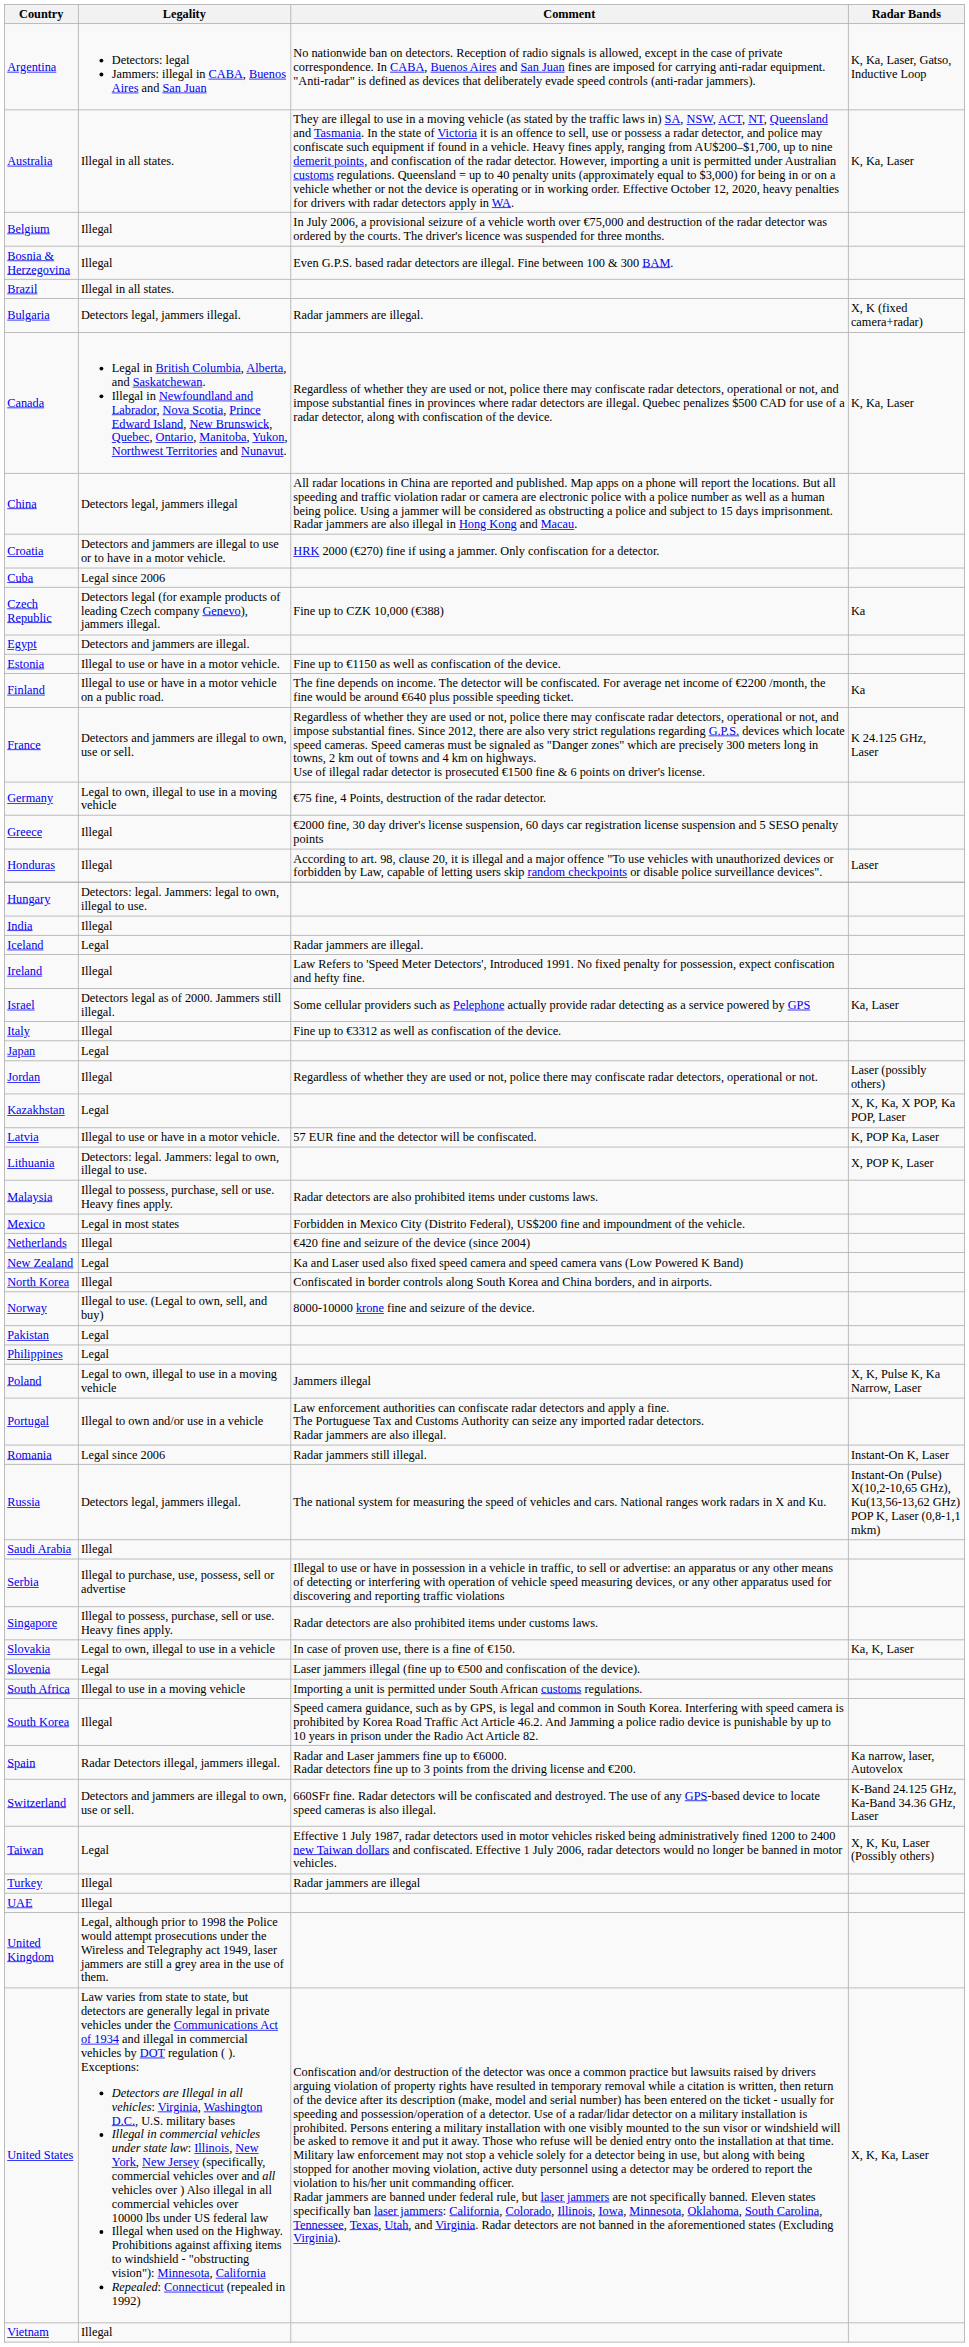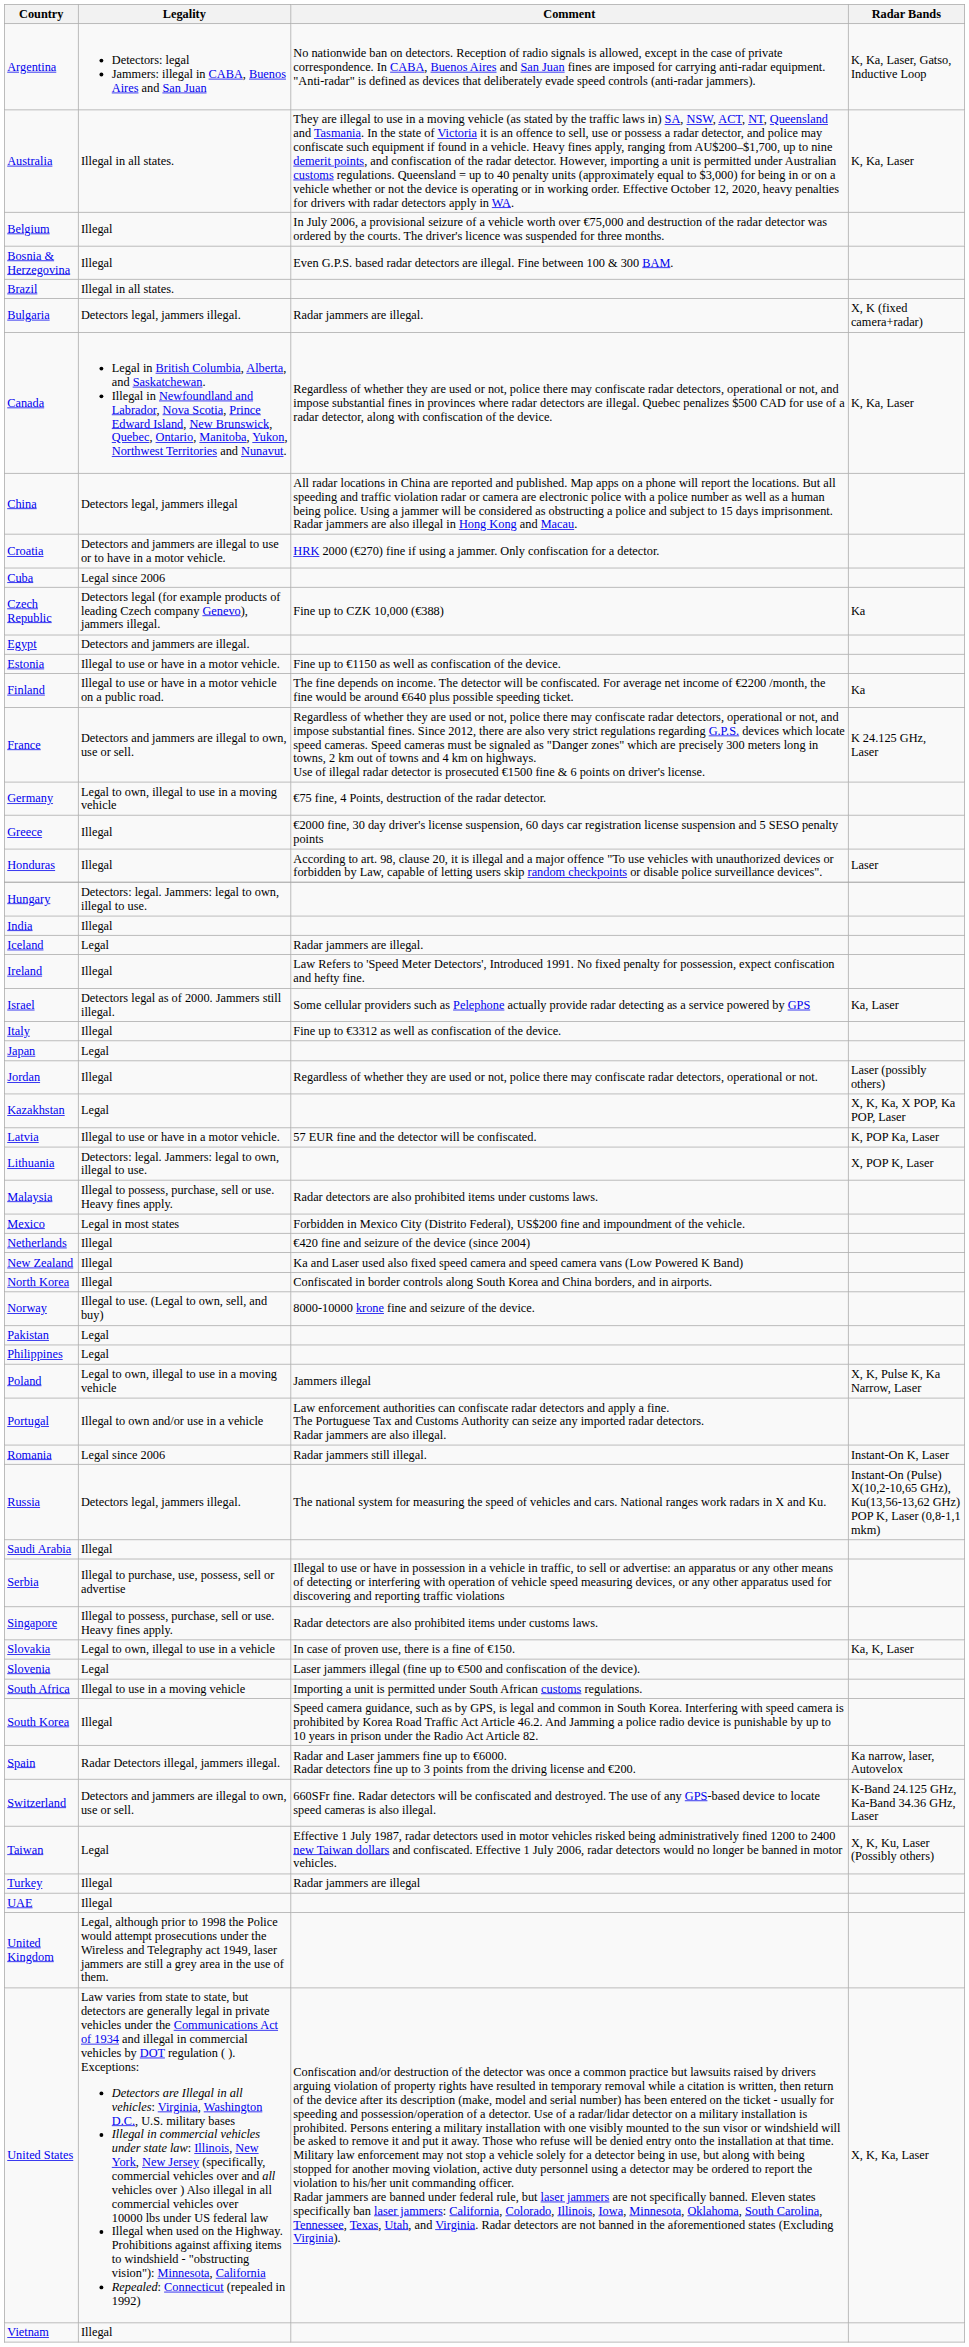 <table class="wikitable">
 <tr>
 <th>Country</th>
 <th>Legality</th>
 <th>Comment</th>
 <th>Radar Bands</th>
 </tr>
 <tr>
 <td><a href='#'>Argentina</a></td>
 <td><br><ul><li>Detectors: legal</li><li>Jammers: illegal in <a href='#'>CABA</a>, <a href='#'>Buenos Aires</a> and <a href='#'>San Juan</a></li></ul></td>
 <td>No nationwide ban on detectors. Reception of radio signals is allowed, except in the case of private correspondence. In <a href='#'>CABA</a>, <a href='#'>Buenos Aires</a> and <a href='#'>San Juan</a> fines are imposed for carrying anti-radar equipment. "Anti-radar" is defined as devices that deliberately evade speed controls (anti-radar jammers).</td>
 <td>K, Ka, Laser, Gatso, Inductive Loop</td>
 </tr>
 <tr>
 <td><a href='#'>Australia</a></td>
 <td>Illegal in all states.</td>
 <td>They are illegal to use in a moving vehicle (as stated by the traffic laws in) <a href='#'>SA</a>, <a href='#'>NSW</a>, <a href='#'>ACT</a>, <a href='#'>NT</a>, <a href='#'>Queensland</a> and <a href='#'>Tasmania</a>. In the state of <a href='#'>Victoria</a> it is an offence to sell, use or possess a radar detector, and police may confiscate such equipment if found in a vehicle. Heavy fines apply, ranging from AU$200–$1,700, up to nine <a href='#'>demerit points</a>, and confiscation of the radar detector. However, importing a unit is permitted under Australian <a href='#'>customs</a> regulations. Queensland = up to 40 penalty units (approximately equal to $3,000) for being in or on a vehicle whether or not the device is operating or in working order. Effective October 12, 2020, heavy penalties for drivers with radar detectors apply in <a href='#'>WA</a>.</td>
 <td>K, Ka, Laser</td>
 </tr>
 <tr>
 <td><a href='#'>Belgium</a></td>
 <td>Illegal</td>
 <td>In July 2006, a provisional seizure of a vehicle worth over €75,000 and destruction of the radar detector was ordered by the courts. The driver's licence was suspended for three months.</td>
 </tr>
 <tr>
 <td><a href='#'>Bosnia & Herzegovina</a></td>
 <td>Illegal</td>
 <td>Even G.P.S. based radar detectors are illegal. Fine between 100 & 300 <a href='#'>BAM</a>.</td>
 <td></td>
 </tr>
 <tr>
 <td><a href='#'>Brazil</a></td>
 <td>Illegal in all states.</td>
 <td></td>
 <td></td>
 </tr>
 <tr>
 <td><a href='#'>Bulgaria</a></td>
 <td>Detectors legal, jammers illegal.</td>
 <td>Radar jammers are illegal.</td>
 <td>X, K (fixed camera+radar)</td>
 </tr>
 <tr>
 <td><a href='#'>Canada</a></td>
 <td><br><ul><li>Legal in <a href='#'>British Columbia</a>, <a href='#'>Alberta</a>, and <a href='#'>Saskatchewan</a>.</li><li>Illegal in <a href='#'>Newfoundland and Labrador</a>, <a href='#'>Nova Scotia</a>, <a href='#'>Prince Edward Island</a>, <a href='#'>New Brunswick</a>, <a href='#'>Quebec</a>, <a href='#'>Ontario</a>, <a href='#'>Manitoba</a>, <a href='#'>Yukon</a>, <a href='#'>Northwest Territories</a> and <a href='#'>Nunavut</a>.</li></ul></td>
 <td>Regardless of whether they are used or not, police there may confiscate radar detectors, operational or not, and impose substantial fines in provinces where radar detectors are illegal. Quebec penalizes $500 CAD for use of a radar detector, along with confiscation of the device.</td>
 <td>K, Ka, Laser</td>
 </tr>
 <tr>
 <td><a href='#'>China</a></td>
 <td>Detectors legal, jammers illegal</td>
 <td>All radar locations in China are reported and published. Map apps on a phone will report the locations. But all speeding and traffic violation radar or camera are electronic police with a police number as well as a human being police. Using a jammer will be considered as obstructing a police and subject to 15 days imprisonment. Radar jammers are also illegal in <a href='#'>Hong Kong</a> and <a href='#'>Macau</a>.</td>
 <td></td>
 </tr>
 <tr>
 <td><a href='#'>Croatia</a></td>
 <td>Detectors and jammers are illegal to use or to have in a motor vehicle.</td>
 <td><a href='#'>HRK</a> 2000 (€270) fine if using a jammer.  Only confiscation for a detector.</td>
 <td></td>
 </tr>
 <tr>
 <td><a href='#'>Cuba</a></td>
 <td>Legal since 2006</td>
 <td></td>
 </tr>
 <tr>
 <td><a href='#'>Czech Republic</a></td>
 <td>Detectors legal (for example products of leading Czech company <a href='#'>Genevo</a>), jammers illegal.</td>
 <td>Fine up to CZK 10,000 (€388)</td>
 <td>Ka</td>
 </tr>
 <tr>
 <td><a href='#'>Egypt</a></td>
 <td>Detectors and jammers are illegal.</td>
 <td></td>
 <td></td>
 </tr>
 <tr>
 <td><a href='#'>Estonia</a></td>
 <td>Illegal to use or have in a motor vehicle.</td>
 <td>Fine up to €1150 as well as confiscation of the device.</td>
 <td></td>
 </tr>
 <tr>
 <td><a href='#'>Finland</a></td>
 <td>Illegal to use or have in a motor vehicle on a public road.</td>
 <td>The fine depends on income. The detector will be confiscated. For average net income of €2200 /month, the fine would be around €640  plus possible speeding ticket.</td>
 <td>Ka</td>
 </tr>
 <tr>
 <td><a href='#'>France</a></td>
 <td>Detectors and jammers are illegal to own, use or sell.</td>
 <td>Regardless of whether they are used or not, police there may confiscate radar detectors, operational or not, and impose substantial fines. Since 2012, there are also very strict regulations regarding <a href='#'>G.P.S.</a> devices which locate speed cameras. Speed cameras must be signaled as "Danger zones" which are precisely 300 meters long in towns, 2 km out of towns and 4 km on highways.<br>Use of illegal radar detector is prosecuted €1500 fine & 6 points on driver's license.</td>
 <td>K 24.125 GHz,<br>Laser</td>
 </tr>
 <tr>
 <td><a href='#'>Germany</a></td>
 <td>Legal to own, illegal to use in a moving vehicle</td>
 <td €75 fine, 4 Points, destruction of the radar detector.>€75 fine, 4 Points, destruction of the radar detector.</td>
 <td></td>
 </tr>
 <tr>
 <td><a href='#'>Greece</a></td>
 <td>Illegal</td>
 <td>€2000 fine, 30 day driver's license suspension, 60 days car registration license suspension and 5 SESO penalty points</td>
 <td></td>
 </tr>
 <tr>
 <td><a href='#'>Honduras</a></td>
 <td>Illegal </td>
 <td>According to art. 98, clause 20, it is illegal and a major offence "To use vehicles with unauthorized devices or forbidden by Law, capable of letting users skip <a href='#'>random checkpoints</a> or disable police surveillance devices".</td>
 <td>Laser </td>
 </tr>
 <tr>
 </tr>
 <tr>
 <td><a href='#'>Hungary</a></td>
 <td>Detectors: legal. Jammers: legal to own, illegal to use.</td>
 <td></td>
 <td></td>
 </tr>
 <tr>
 <td><a href='#'>India</a></td>
 <td>Illegal</td>
 <td></td>
 <td></td>
 </tr>
 <tr>
 <td><a href='#'>Iceland</a></td>
 <td>Legal</td>
 <td>Radar jammers are illegal.</td>
 <td></td>
 </tr>
 <tr>
 <td><a href='#'>Ireland</a></td>
 <td>Illegal</td>
 <td>Law Refers to 'Speed Meter Detectors', Introduced 1991. No fixed penalty for possession, expect confiscation and hefty fine.</td>
 <td></td>
 </tr>
 <tr>
 <td><a href='#'>Israel</a></td>
 <td>Detectors legal as of 2000. Jammers still illegal.</td>
 <td>Some cellular providers such as <a href='#'>Pelephone</a> actually provide radar detecting as a service powered by <a href='#'>GPS</a></td>
 <td>Ka, Laser</td>
 </tr>
 <tr>
 <td><a href='#'>Italy</a></td>
 <td>Illegal</td>
 <td>Fine up to €3312 as well as confiscation of the device.</td>
 <td></td>
 </tr>
 <tr>
 <td><a href='#'>Japan</a></td>
 <td>Legal</td>
 <td></td>
 <td></td>
 </tr>
 <tr>
 <td><a href='#'>Jordan</a></td>
 <td>Illegal</td>
 <td>Regardless of whether they are used or not, police there may confiscate radar detectors, operational or not.</td>
 <td>Laser (possibly others)</td>
 </tr>
 <tr>
 <td><a href='#'>Kazakhstan</a></td>
 <td>Legal</td>
 <td></td>
 <td>X, K, Ka, X POP, Ka POP, Laser</td>
 </tr>
 <tr>
 <td><a href='#'>Latvia</a></td>
 <td>Illegal to use or have in a motor vehicle.</td>
 <td>57 EUR fine and the detector will be confiscated.</td>
 <td>K, POP Ka, Laser</td>
 </tr>
 <tr>
 <td><a href='#'>Lithuania</a></td>
 <td>Detectors: legal. Jammers: legal to own, illegal to use.</td>
 <td></td>
 <td>X, POP K, Laser</td>
 </tr>
 <tr>
 <td><a href='#'>Malaysia</a></td>
 <td>Illegal to possess, purchase, sell or use. Heavy fines apply.</td>
 <td>Radar detectors are also prohibited items under customs laws.</td>
 <td></td>
 </tr>
 <tr>
 <td><a href='#'>Mexico</a></td>
 <td>Legal in most states</td>
 <td>Forbidden in Mexico City (Distrito Federal), US$200 fine and impoundment of the vehicle.</td>
 <td></td>
 </tr>
 <tr>
 <td><a href='#'>Netherlands</a></td>
 <td>Illegal</td>
 <td>€420 fine and seizure of the device (since 2004)</td>
 <td></td>
 </tr>
 <tr>
 <td><a href='#'>New Zealand</a></td>
-<td>Legal</td>
+<td>Illegal</td>
 <td>Ka and Laser used also fixed speed camera and speed camera vans (Low Powered K Band)</td>
 <td></td>
 </tr>
 <tr>
 <td><a href='#'>North Korea</a></td>
 <td>Illegal</td>
 <td>Confiscated in border controls along South Korea and China borders, and in airports.</td>
 <td></td>
 </tr>
 <tr>
 <td><a href='#'>Norway</a></td>
 <td>Illegal to use. (Legal to own, sell, and buy)</td>
 <td>8000-10000 <a href='#'>krone</a> fine and seizure of the device.</td>
 <td></td>
 </tr>
 <tr>
 <td><a href='#'>Pakistan</a></td>
 <td>Legal</td>
 <td></td>
 <td></td>
 </tr>
 <tr>
 <td><a href='#'>Philippines</a></td>
 <td>Legal</td>
 <td></td>
 <td></td>
 </tr>
 <tr>
 <td><a href='#'>Poland</a></td>
 <td>Legal to own, illegal to use in a moving vehicle</td>
 <td>Jammers illegal</td>
 <td>X, K, Pulse K, Ka Narrow, Laser</td>
 </tr>
 <tr>
 <td><a href='#'>Portugal</a></td>
 <td>Illegal to own and/or use in a vehicle</td>
 <td>Law enforcement authorities can confiscate radar detectors and apply a fine.<br>The Portuguese Tax and Customs Authority can seize any imported radar detectors.<br>Radar jammers are also illegal.</td>
 <td></td>
 </tr>
 <tr>
 <td><a href='#'>Romania</a></td>
 <td>Legal since 2006</td>
 <td>Radar jammers still illegal.</td>
 <td>Instant-On K, Laser</td>
 </tr>
 <tr>
 <td><a href='#'>Russia</a></td>
 <td>Detectors legal, jammers illegal.</td>
 <td>The national system for measuring the speed of vehicles and cars. National ranges work radars in X and Ku.</td>
 <td>Instant-On (Pulse) X(10,2-10,65 GHz), Ku(13,56-13,62 GHz) POP K, Laser (0,8-1,1 mkm)</td>
 </tr>
 <tr>
 <td><a href='#'>Saudi Arabia</a></td>
 <td>Illegal</td>
 <td></td>
 <td></td>
 </tr>
 <tr>
 <td><a href='#'>Serbia</a></td>
 <td>Illegal to purchase, use, possess, sell or advertise</td>
 <td>Illegal to use or have in possession in a vehicle in traffic, to sell or advertise: an apparatus or any other means of detecting or interfering with operation of vehicle speed measuring devices, or any other apparatus used for discovering and reporting traffic violations</td>
 <td></td>
 </tr>
 <tr>
 <td><a href='#'>Singapore</a></td>
 <td>Illegal to possess, purchase, sell or use. Heavy fines apply.</td>
 <td>Radar detectors are also prohibited items under customs laws.</td>
 <td></td>
 </tr>
 <tr>
 <td><a href='#'>Slovakia</a></td>
 <td>Legal to own, illegal to use in a vehicle</td>
 <td>In case of proven use, there is a fine of €150.</td>
 <td>Ka, K, Laser</td>
 </tr>
 <tr>
 <td><a href='#'>Slovenia</a></td>
 <td>Legal</td>
 <td>Laser jammers illegal (fine up to €500 and confiscation of the device).</td>
 <td></td>
 </tr>
 <tr>
 <td><a href='#'>South Africa</a></td>
 <td>Illegal to use in a moving vehicle</td>
 <td>Importing a unit is permitted under South African <a href='#'>customs</a> regulations.</td>
 <td></td>
 </tr>
 <tr>
 <td><a href='#'>South Korea</a></td>
 <td>Illegal</td>
 <td>Speed camera guidance, such as by GPS, is legal and common in South Korea. Interfering with speed camera is prohibited by Korea Road Traffic Act Article 46.2. And Jamming a police radio device is punishable by up to 10 years in prison under the Radio Act Article 82.</td>
 <td></td>
 </tr>
 <tr>
 <td><a href='#'>Spain</a></td>
 <td>Radar Detectors illegal, jammers illegal.</td>
 <td>Radar and Laser jammers fine up to €6000.<br>Radar detectors fine up to 3 points from the driving license and €200.</td>
 <td>Ka narrow, laser, Autovelox</td>
 </tr>
 <tr>
 <td><a href='#'>Switzerland</a></td>
 <td>Detectors and jammers are illegal to own, use or sell.</td>
 <td>660SFr fine. Radar detectors will be confiscated and destroyed. The use of any <a href='#'>GPS</a>-based device to locate speed cameras is also illegal.</td>
 <td>K-Band 24.125 GHz, Ka-Band 34.36 GHz, Laser</td>
 </tr>
 <tr>
 <td><a href='#'>Taiwan</a></td>
 <td>Legal</td>
 <td>Effective 1 July 1987, radar detectors used in motor vehicles risked being administratively fined 1200 to 2400 <a href='#'>new Taiwan dollars</a> and confiscated. Effective 1 July 2006, radar detectors would no longer be banned in motor vehicles.</td>
 <td>X, K, Ku, Laser (Possibly others)</td>
 </tr>
 <tr>
 <td><a href='#'>Turkey</a></td>
 <td>Illegal</td>
 <td>Radar jammers are illegal</td>
 <td></td>
 </tr>
 <tr>
 <td><a href='#'>UAE</a></td>
 <td>Illegal</td>
 <td></td>
 <td></td>
 </tr>
 <tr>
 <td><a href='#'>United Kingdom</a></td>
 <td>Legal, although prior to 1998 the Police would attempt prosecutions under the Wireless and Telegraphy act 1949, laser jammers are still a grey area in the use of them.</td>
 <td></td>
 <td></td>
 </tr>
 <tr>
 <td><a href='#'>United States</a></td>
 <td>Law varies from state to state, but detectors are generally legal in private vehicles under the <a href='#'>Communications Act of 1934</a> and illegal in commercial vehicles by <a href='#'>DOT</a> regulation ( ). Exceptions:<br><ul><li><em>Detectors are Illegal in all vehicles</em>: <a href='#'>Virginia</a>, <a href='#'>Washington D.C.</a>, U.S. military bases</li><li><em>Illegal in commercial vehicles under state law</em>: <a href='#'>Illinois</a>, <a href='#'>New York</a>, <a href='#'>New Jersey</a> (specifically, commercial vehicles over  and <em>all</em> vehicles over ) Also illegal in all commercial vehicles over 10000 lbs under US federal law</li><li>Illegal when used on the Highway. Prohibitions against affixing items to windshield - "obstructing vision"): <a href='#'>Minnesota</a>, <a href='#'>California</a></li><li><em>Repealed</em>: <a href='#'>Connecticut</a> (repealed in 1992)</li></ul></td>
 <td>Confiscation and/or destruction of the detector was once a common practice but lawsuits raised by drivers arguing violation of property rights have resulted in temporary removal while a citation is written, then return of the device after its description (make, model and serial number) has been entered on the ticket - usually for speeding and possession/operation of a detector. Use of a radar/lidar detector on a military installation is prohibited. Persons entering a military installation with one visibly mounted to the sun visor or windshield will be asked to remove it and put it away. Those who refuse will be denied entry onto the installation at that time. Military law enforcement may not stop a vehicle solely for a detector being in use, but along with being stopped for another moving violation, active duty personnel using a detector may be ordered to report the violation to his/her unit commanding officer.<br>Radar jammers are banned under federal rule, but <a href='#'>laser jammers</a> are not specifically banned. Eleven states specifically ban <a href='#'>laser jammers</a>: <a href='#'>California</a>, <a href='#'>Colorado</a>, <a href='#'>Illinois</a>, <a href='#'>Iowa</a>, <a href='#'>Minnesota</a>, <a href='#'>Oklahoma</a>, <a href='#'>South Carolina</a>, <a href='#'>Tennessee</a>, <a href='#'>Texas</a>, <a href='#'>Utah</a>, and <a href='#'>Virginia</a>. Radar detectors are not banned in the aforementioned states (Excluding <a href='#'>Virginia</a>).</td>
 <td>X, K, Ka, Laser</td>
 </tr>
 <tr>
 <td><a href='#'>Vietnam</a></td>
 <td>Illegal</td>
 <td></td>
 <td></td>
 </tr>
 </table>
